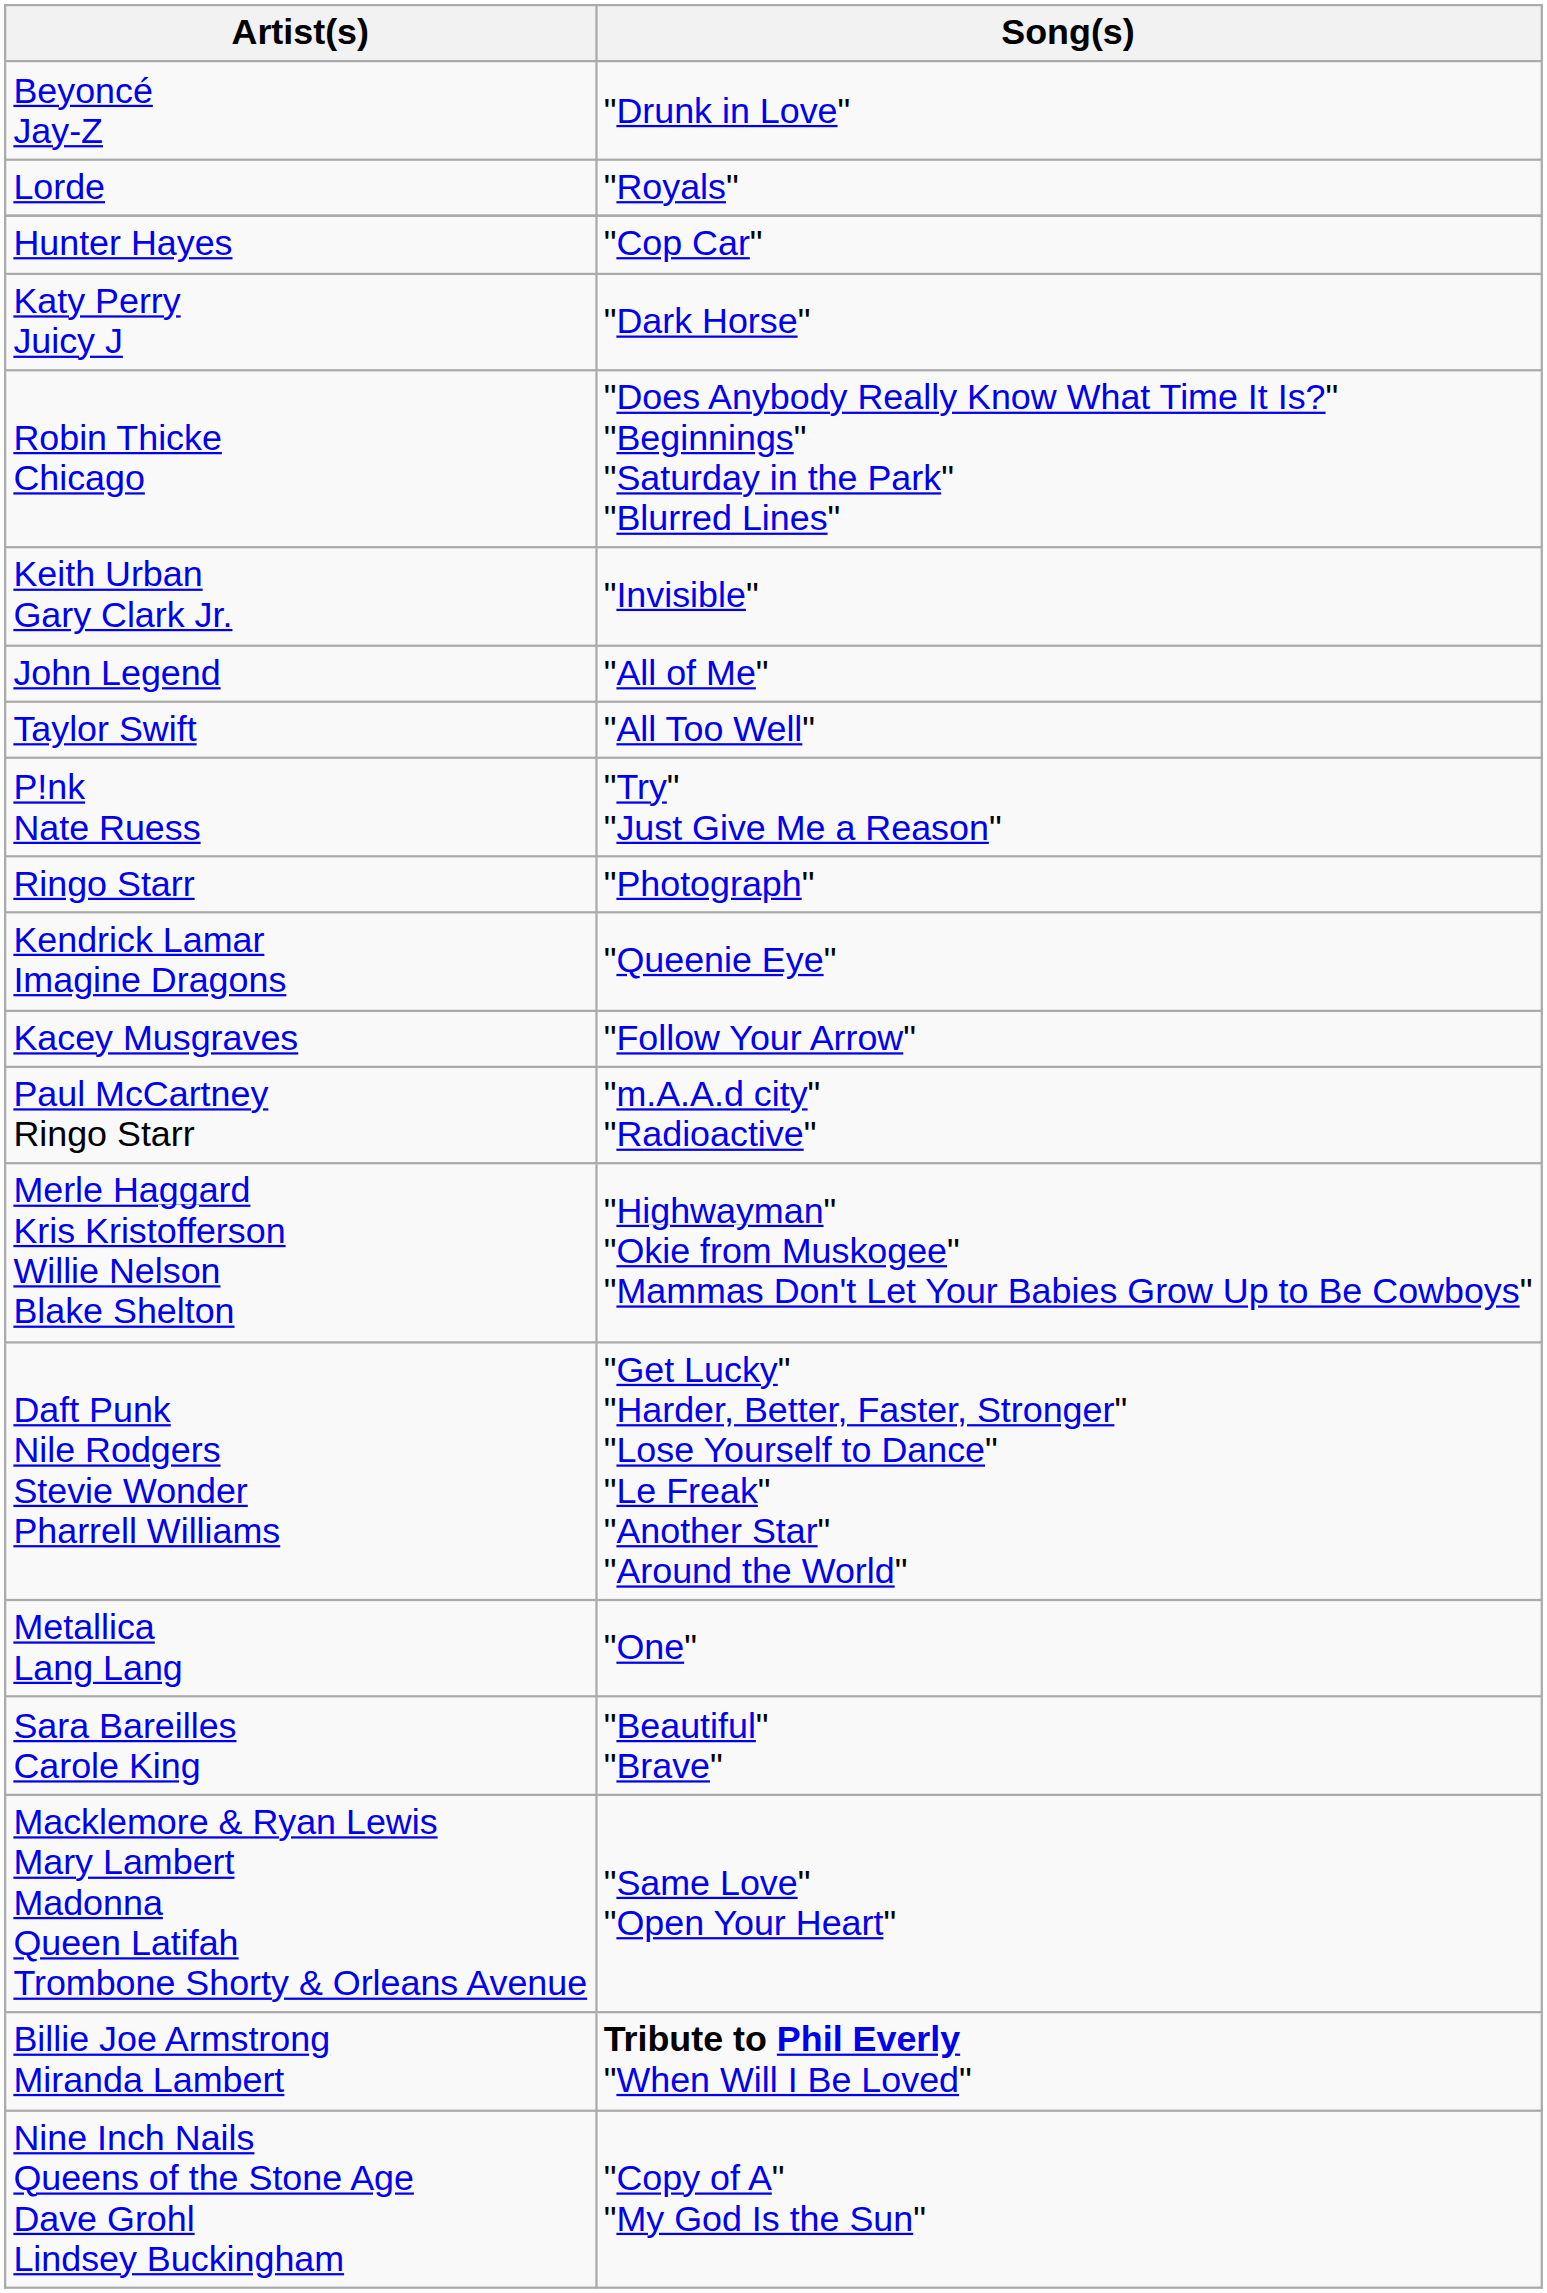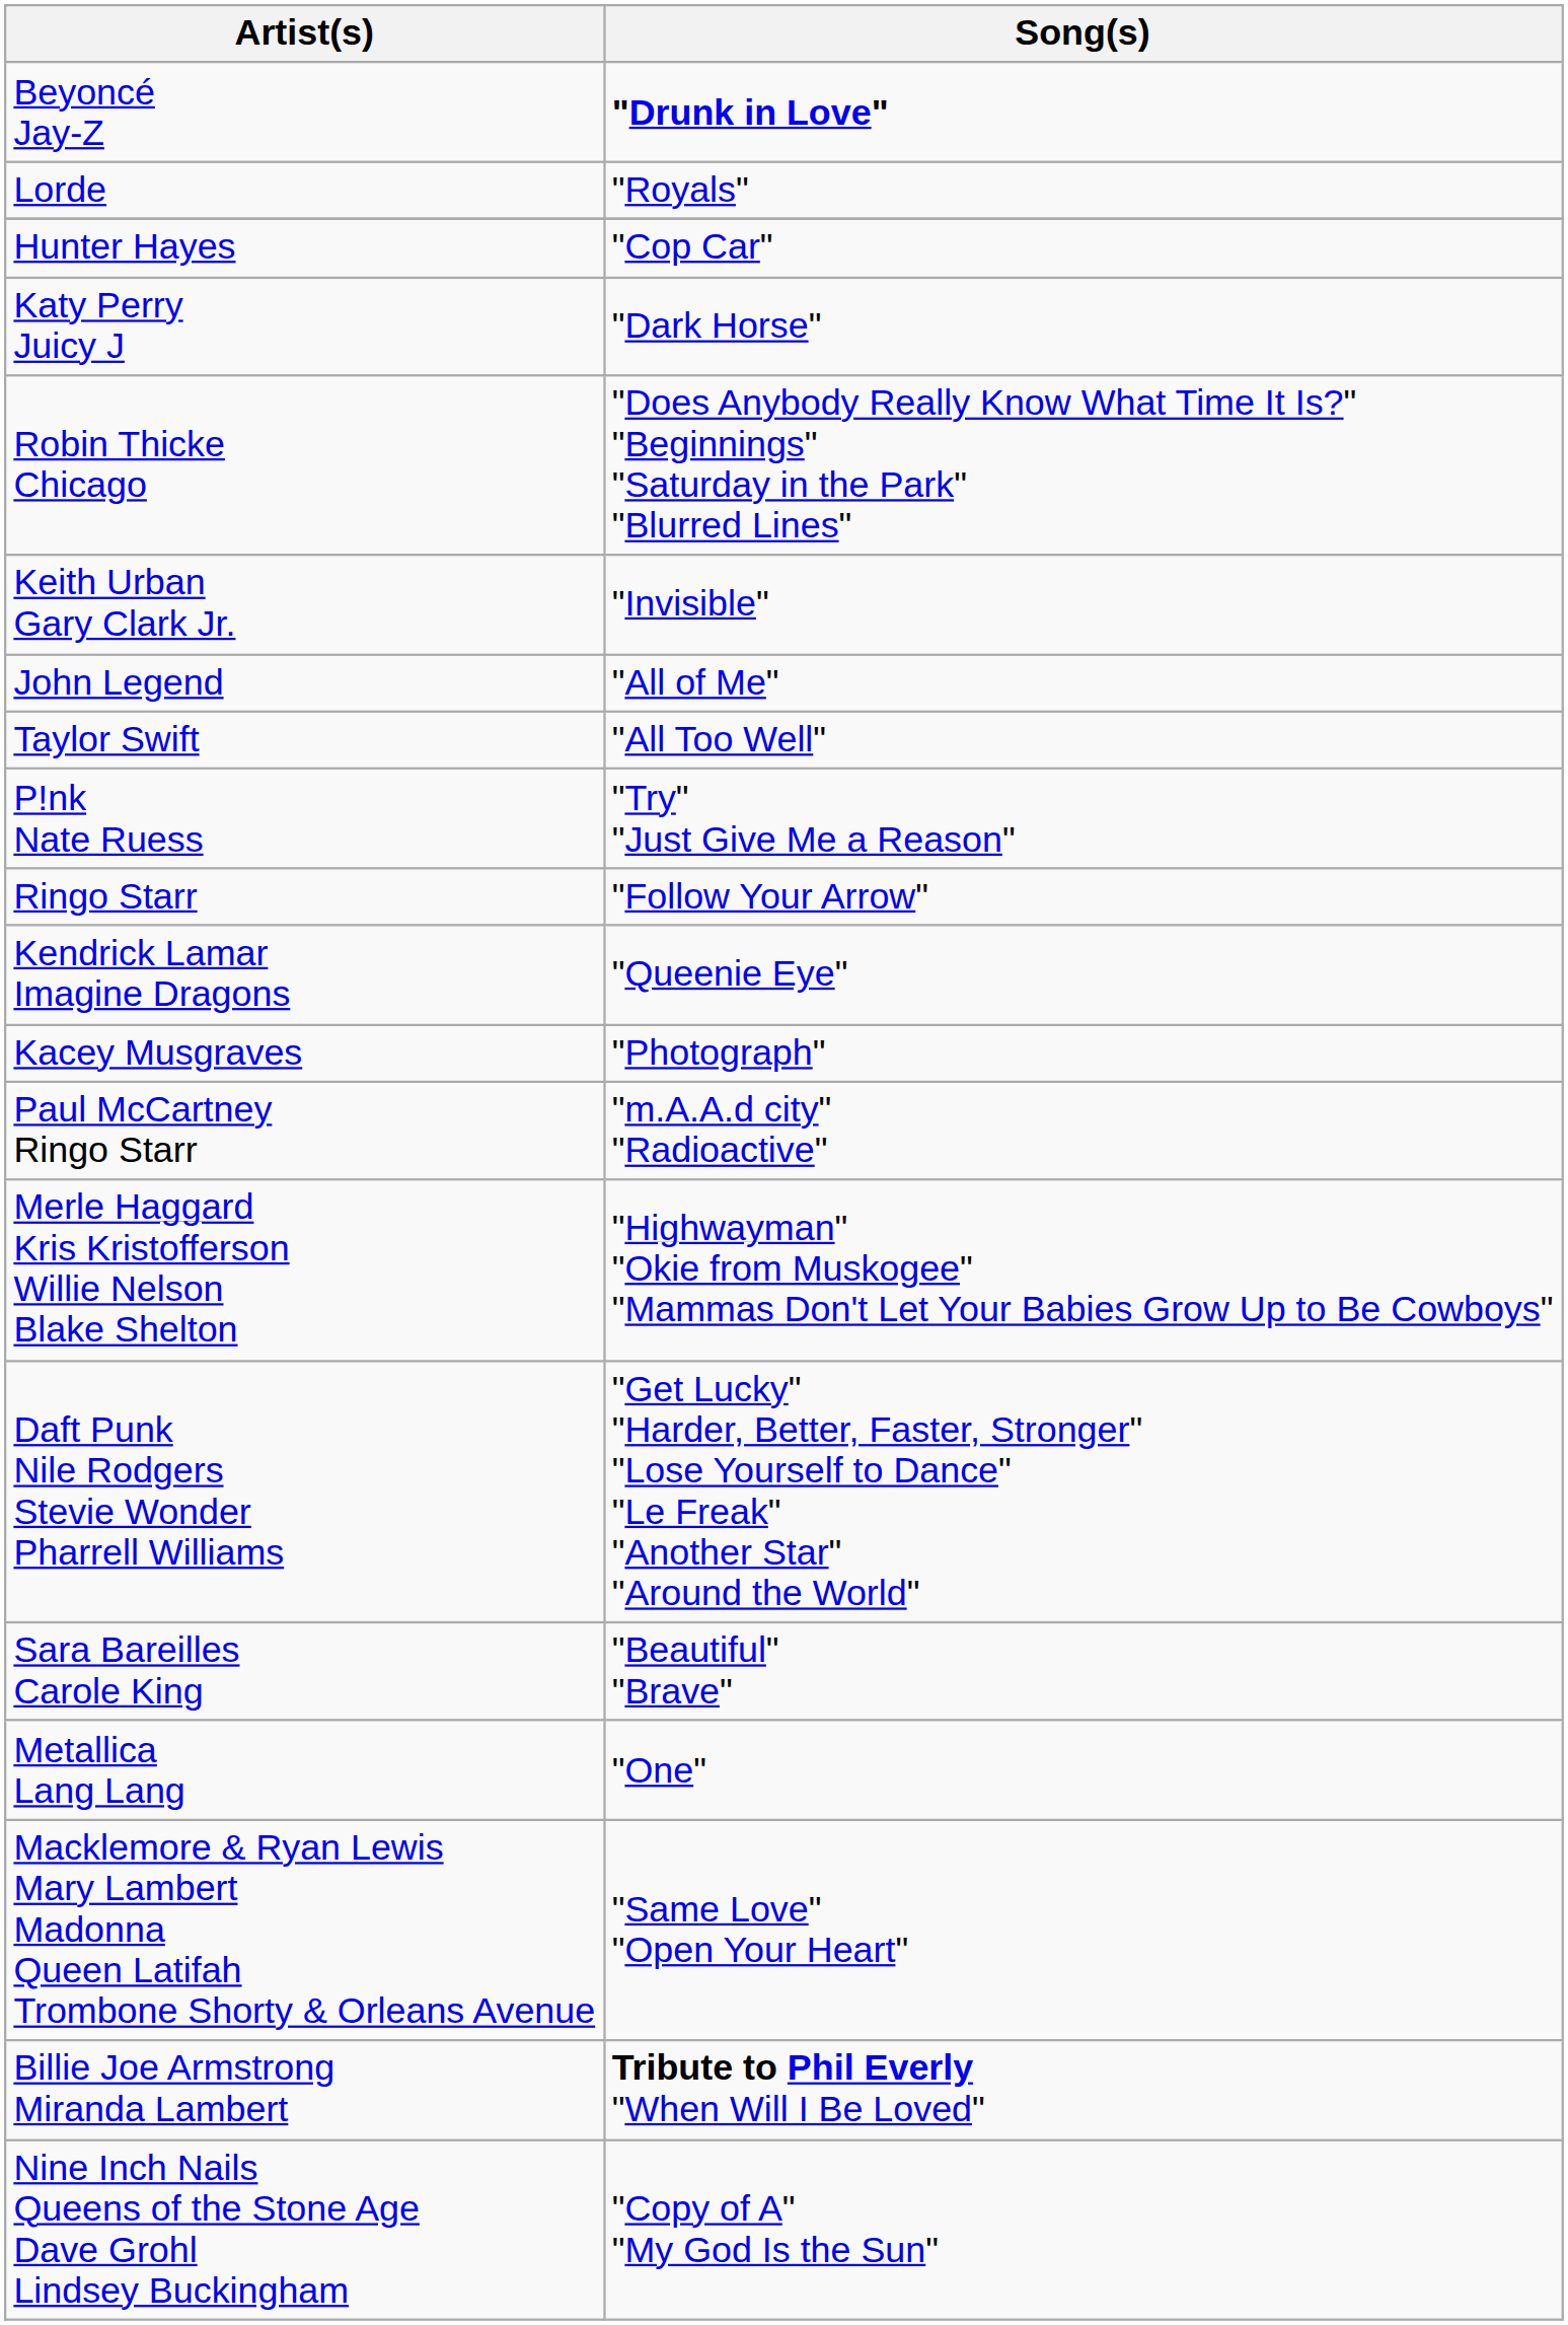 <table class="wikitable">
 <tr>
 <th>Artist(s)</th>
 <th>Song(s)</th>
 </tr>
 <tr>
 <td><a href='#'>Beyoncé</a><br><a href='#'>Jay-Z</a></td>
-<td>"<a href='#'>Drunk in Love</a>"</td>
+<td><strong>"<a href='#'>Drunk in Love</a>"</strong></td>
 </tr>
 <tr>
 <td><a href='#'>Lorde</a></td>
 <td>"<a href='#'>Royals</a>"</td>
 </tr>
 <tr>
 </tr>
 <tr>
 <td><a href='#'>Hunter Hayes</a></td>
 <td>"<a href='#'>Cop Car</a>"</td>
 </tr>
 <tr>
 <td><a href='#'>Katy Perry</a><br><a href='#'>Juicy J</a></td>
 <td>"<a href='#'>Dark Horse</a>"</td>
 </tr>
 <tr>
 <td><a href='#'>Robin Thicke</a><br><a href='#'>Chicago</a></td>
 <td>"<a href='#'>Does Anybody Really Know What Time It Is?</a>"<br>"<a href='#'>Beginnings</a>"<br>"<a href='#'>Saturday in the Park</a>"<br>"<a href='#'>Blurred Lines</a>"</td>
 </tr>
 <tr>
 <td><a href='#'>Keith Urban</a><br><a href='#'>Gary Clark Jr.</a></td>
 <td>"<a href='#'>Invisible</a>"</td>
 </tr>
 <tr>
 <td><a href='#'>John Legend</a></td>
 <td>"<a href='#'>All of Me</a>"</td>
 </tr>
 <tr>
 <td><a href='#'>Taylor Swift</a></td>
 <td>"<a href='#'>All Too Well</a>"</td>
 </tr>
 <tr>
 <td><a href='#'>P!nk</a><br><a href='#'>Nate Ruess</a></td>
 <td>"<a href='#'>Try</a>"<br>"<a href='#'>Just Give Me a Reason</a>"</td>
 </tr>
 <tr>
 <td><a href='#'>Ringo Starr</a></td>
-<td>"<a href='#'>Photograph</a>"</td>
+<td>"<a href='#'>Follow Your Arrow</a>"</td>
 </tr>
 <tr>
 <td><a href='#'>Kendrick Lamar</a><br><a href='#'>Imagine Dragons</a></td>
 <td>"<a href='#'>Queenie Eye</a>"</td>
 </tr>
 <tr>
 <td><a href='#'>Kacey Musgraves</a></td>
-<td>"<a href='#'>Follow Your Arrow</a>"</td>
+<td>"<a href='#'>Photograph</a>"</td>
 </tr>
 <tr>
 <td><a href='#'>Paul McCartney</a><br>Ringo Starr</td>
 <td>"<a href='#'>m.A.A.d city</a>"<br>"<a href='#'>Radioactive</a>"</td>
 </tr>
 <tr>
 <td><a href='#'>Merle Haggard</a><br><a href='#'>Kris Kristofferson</a><br><a href='#'>Willie Nelson</a><br><a href='#'>Blake Shelton</a></td>
 <td>"<a href='#'>Highwayman</a>"<br>"<a href='#'>Okie from Muskogee</a>"<br>"<a href='#'>Mammas Don't Let Your Babies Grow Up to Be Cowboys</a>"</td>
 </tr>
 <tr>
 <td><a href='#'>Daft Punk</a><br><a href='#'>Nile Rodgers</a><br><a href='#'>Stevie Wonder</a><br><a href='#'>Pharrell Williams</a></td>
 <td>"<a href='#'>Get Lucky</a>"<br>"<a href='#'>Harder, Better, Faster, Stronger</a>"<br>"<a href='#'>Lose Yourself to Dance</a>"<br>"<a href='#'>Le Freak</a>"<br>"<a href='#'>Another Star</a>"<br>"<a href='#'>Around the World</a>"</td>
 </tr>
 <tr>
+<td><a href='#'>Sara Bareilles</a><br><a href='#'>Carole King</a></td>
+<td>"<a href='#'>Beautiful</a>"<br>"<a href='#'>Brave</a>"</td>
+</tr>
+<tr>
 <td><a href='#'>Metallica</a><br><a href='#'>Lang Lang</a></td>
 <td>"<a href='#'>One</a>"</td>
-</tr>
-<tr>
-<td><a href='#'>Sara Bareilles</a><br><a href='#'>Carole King</a></td>
-<td>"<a href='#'>Beautiful</a>"<br>"<a href='#'>Brave</a>"</td>
 </tr>
 <tr>
 <td><a href='#'>Macklemore & Ryan Lewis</a><br><a href='#'>Mary Lambert</a><br><a href='#'>Madonna</a><br><a href='#'>Queen Latifah</a><br><a href='#'>Trombone Shorty & Orleans Avenue</a></td>
 <td>"<a href='#'>Same Love</a>"<br>"<a href='#'>Open Your Heart</a>"</td>
 </tr>
 <tr>
 <td><a href='#'>Billie Joe Armstrong</a><br><a href='#'>Miranda Lambert</a></td>
 <td><strong>Tribute to <a href='#'>Phil Everly</a></strong><br>"<a href='#'>When Will I Be Loved</a>"</td>
 </tr>
 <tr>
 <td><a href='#'>Nine Inch Nails</a><br><a href='#'>Queens of the Stone Age</a><br><a href='#'>Dave Grohl</a><br><a href='#'>Lindsey Buckingham</a></td>
 <td>"<a href='#'>Copy of A</a>"<br>"<a href='#'>My God Is the Sun</a>"</td>
 </tr>
 </table>
